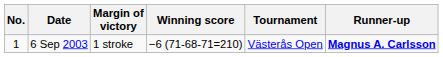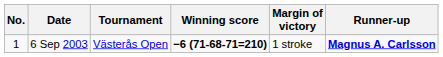 <table class="wikitable" style="font-size:95%;">
 <tr>
 <th>No.</th>
 <th>Date</th>
+<th>Tournament</th>
+<th>Winning score</th>
 <th>Margin of<br>victory</th>
-<th>Winning score</th>
-<th>Tournament</th>
 <th>Runner-up</th>
 </tr>
 <tr>
 <td align=center>1</td>
 <td align=right>6 Sep <a href='#'>2003</a></td>
+<td><a href='#'>Västerås Open</a></td>
+<td><strong>−6 (71-68-71=210)</strong></td>
 <td>1 stroke</td>
-<td>−6 (71-68-71=210)</td>
-<td><a href='#'>Västerås Open</a></td>
 <td><strong> <a href='#'>Magnus A. Carlsson</a></strong></td>
 </tr>
 </table>
